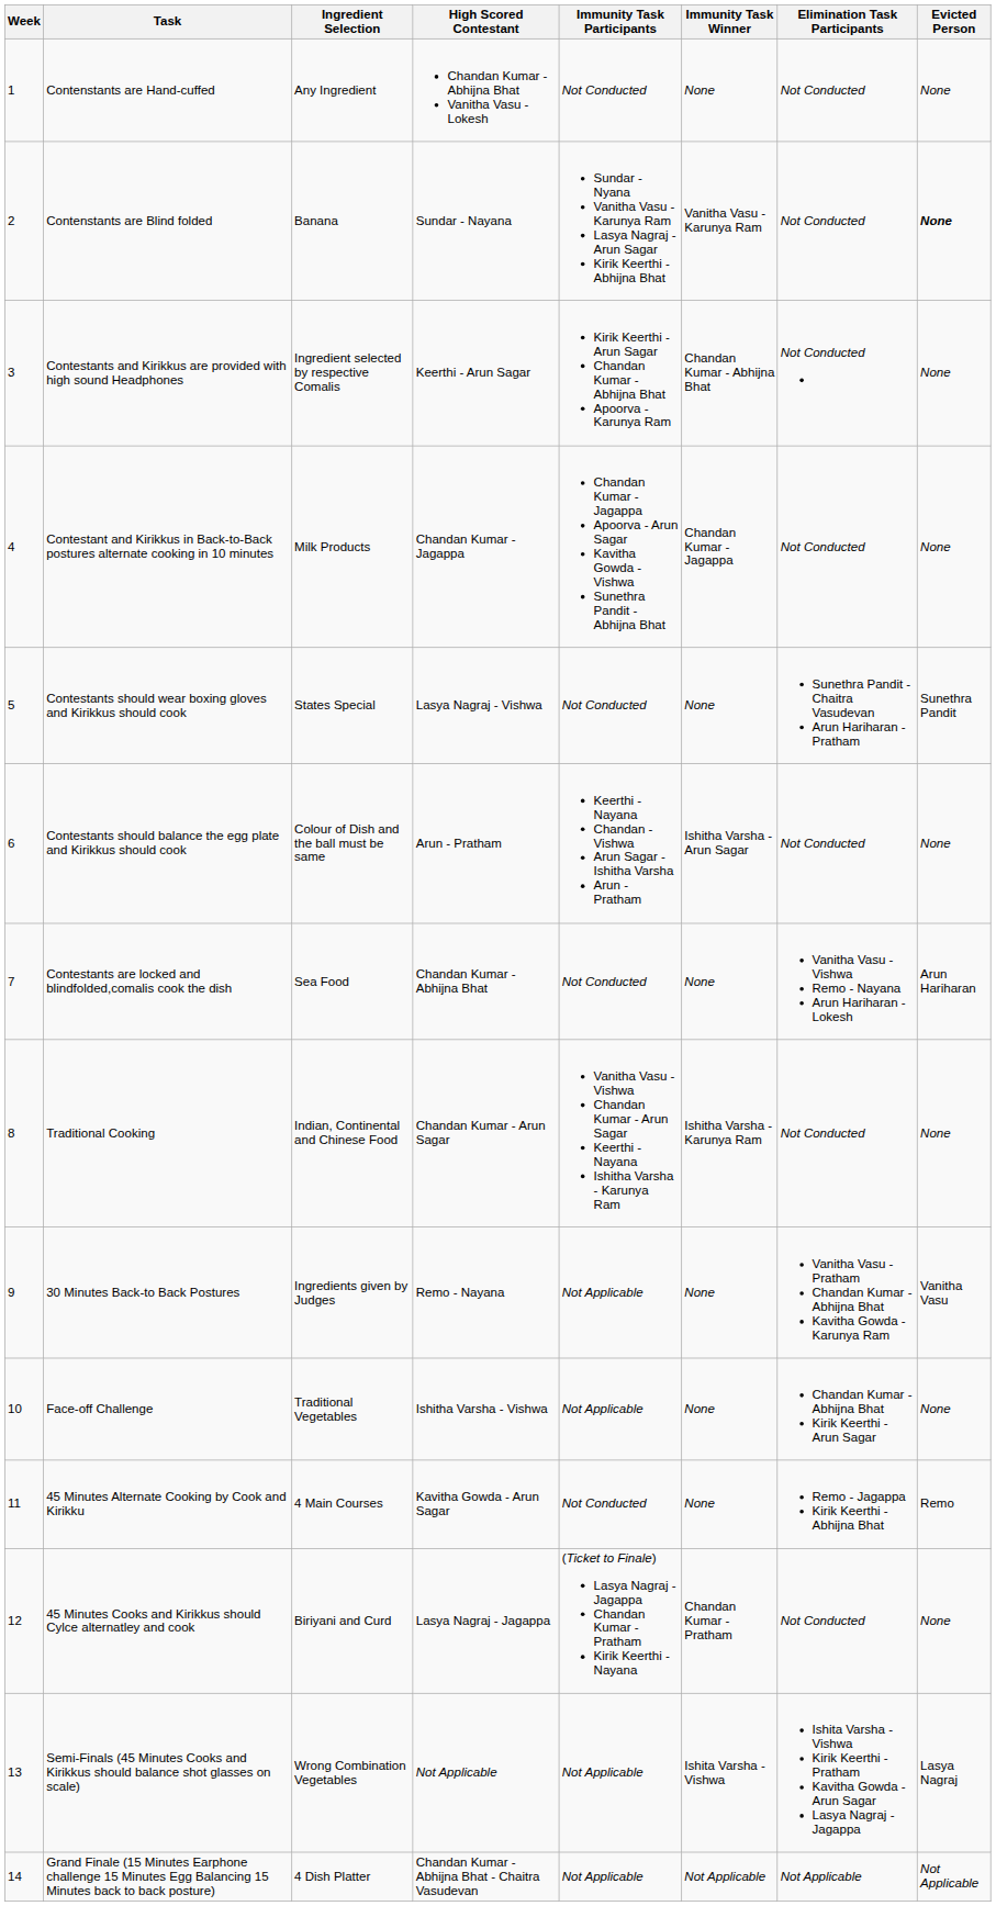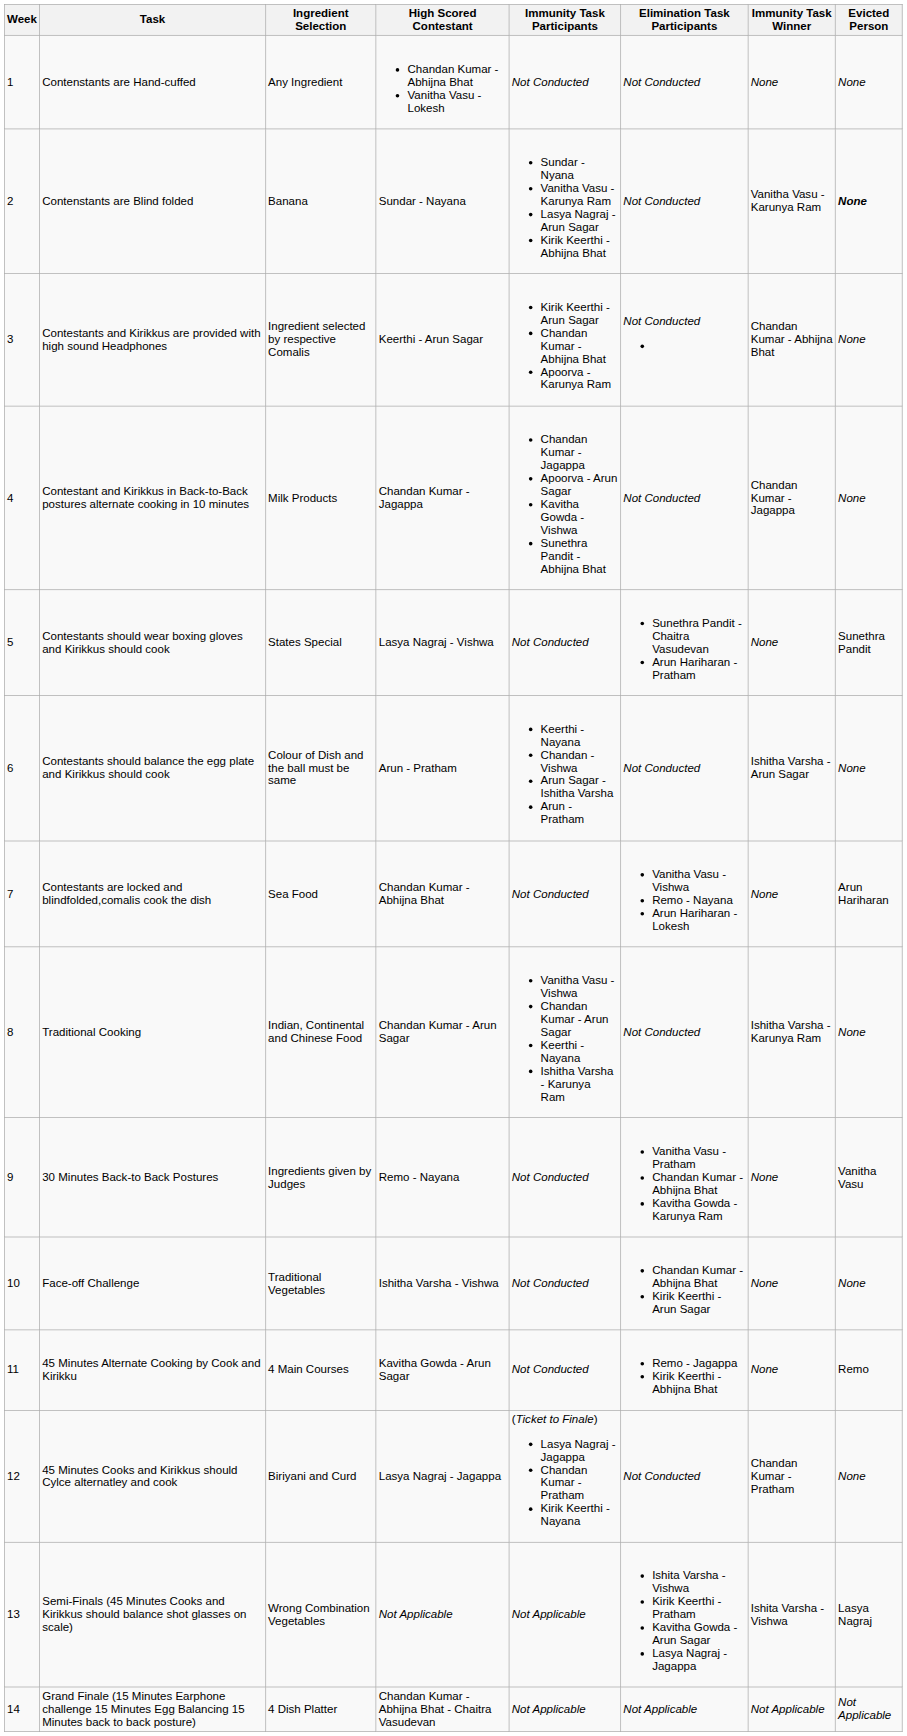 <table class="wikitable">
 <tr>
 <th>Week</th>
 <th>Task</th>
 <th>Ingredient Selection</th>
 <th>High Scored Contestant</th>
 <th>Immunity Task Participants</th>
+<th>Elimination Task Participants</th>
 <th>Immunity Task Winner</th>
-<th>Elimination Task Participants</th>
 <th>Evicted Person</th>
 </tr>
 <tr style="height:1em;">
 <td>1</td>
 <td>Contenstants are Hand-cuffed</td>
 <td>Any Ingredient</td>
 <td><br><ul><li>Chandan Kumar - Abhijna Bhat</li><li>Vanitha Vasu - Lokesh</li></ul></td>
 <td><em>Not Conducted</em></td>
+<td><em>Not Conducted</em></td>
 <td><em>None</em></td>
-<td><em>Not Conducted</em></td>
 <td><em>None</em></td>
 </tr>
 <tr style="height:1em;">
 <td>2</td>
 <td>Contenstants are Blind folded</td>
 <td>Banana</td>
 <td>Sundar - Nayana</td>
 <td><br><ul><li>Sundar - Nyana</li><li>Vanitha Vasu - Karunya Ram</li><li>Lasya Nagraj - Arun Sagar</li><li>Kirik Keerthi - Abhijna Bhat</li></ul></td>
+<td><em>Not Conducted</em></td>
 <td>Vanitha Vasu  - Karunya Ram</td>
-<td><em>Not Conducted</em></td>
 <td><strong><em>None</em></strong></td>
 </tr>
 <tr style="height:1em;">
 <td>3</td>
 <td>Contestants and Kirikkus are provided with high sound Headphones</td>
 <td>Ingredient selected by respective Comalis</td>
 <td>Keerthi - Arun Sagar</td>
 <td><br><ul><li>Kirik Keerthi - Arun Sagar</li><li>Chandan Kumar - Abhijna Bhat</li><li>Apoorva - Karunya Ram</li></ul></td>
+<td><em>Not Conducted</em><br><ul><li></li></ul></td>
 <td>Chandan Kumar - Abhijna Bhat</td>
-<td><em>Not Conducted</em><br><ul><li></li></ul></td>
 <td><em>None</em></td>
 </tr>
 <tr style="height:1em;">
 <td>4</td>
 <td>Contestant and Kirikkus in Back-to-Back postures alternate cooking in 10 minutes</td>
 <td>Milk Products</td>
 <td>Chandan Kumar - Jagappa</td>
 <td><br><ul><li>Chandan Kumar - Jagappa</li><li>Apoorva - Arun Sagar</li><li>Kavitha Gowda - Vishwa</li><li>Sunethra Pandit - Abhijna Bhat</li></ul></td>
+<td><em>Not Conducted</em></td>
 <td>Chandan Kumar - Jagappa</td>
-<td><em>Not Conducted</em></td>
 <td><em>None</em></td>
 </tr>
 <tr style="height:1em;">
 <td>5</td>
 <td>Contestants should wear boxing gloves and Kirikkus should cook</td>
 <td>States Special</td>
 <td>Lasya Nagraj - Vishwa</td>
 <td><em>Not Conducted</em></td>
+<td><br><ul><li>Sunethra Pandit - Chaitra Vasudevan</li><li>Arun Hariharan - Pratham</li></ul></td>
 <td><em>None</em></td>
-<td><br><ul><li>Sunethra Pandit - Chaitra Vasudevan</li><li>Arun Hariharan - Pratham</li></ul></td>
 <td>Sunethra Pandit</td>
 </tr>
 <tr style="height:1em;">
 <td>6</td>
 <td>Contestants should balance the egg plate and Kirikkus should cook</td>
 <td>Colour of Dish and the ball must be same</td>
 <td>Arun - Pratham</td>
 <td><br><ul><li>Keerthi - Nayana</li><li>Chandan - Vishwa</li><li>Arun Sagar - Ishitha Varsha</li><li>Arun - Pratham</li></ul></td>
+<td><em>Not Conducted</em></td>
 <td>Ishitha Varsha - Arun Sagar</td>
-<td><em>Not Conducted</em></td>
 <td><em>None</em></td>
 </tr>
 <tr style="height:1em;">
 <td>7</td>
 <td>Contestants are locked and blindfolded,comalis cook the dish</td>
 <td>Sea Food</td>
 <td>Chandan Kumar - Abhijna Bhat</td>
 <td><em>Not Conducted</em></td>
+<td><br><ul><li>Vanitha Vasu - Vishwa</li><li>Remo - Nayana</li><li>Arun Hariharan - Lokesh</li></ul></td>
 <td><em>None</em></td>
-<td><br><ul><li>Vanitha Vasu - Vishwa</li><li>Remo - Nayana</li><li>Arun Hariharan - Lokesh</li></ul></td>
 <td>Arun Hariharan</td>
 </tr>
 <tr style="height:1em;">
 <td>8</td>
 <td>Traditional Cooking</td>
 <td>Indian, Continental and Chinese Food</td>
 <td>Chandan Kumar - Arun Sagar</td>
 <td><br><ul><li>Vanitha Vasu - Vishwa</li><li>Chandan Kumar - Arun Sagar</li><li>Keerthi - Nayana</li><li>Ishitha Varsha - Karunya Ram</li></ul></td>
+<td><em>Not Conducted</em></td>
 <td>Ishitha Varsha - Karunya Ram</td>
-<td><em>Not Conducted</em></td>
 <td><em>None</em></td>
 </tr>
 <tr style="height:1em;">
 <td>9</td>
 <td>30 Minutes Back-to Back Postures</td>
 <td>Ingredients given by Judges</td>
 <td>Remo - Nayana</td>
-<td><em>Not Applicable</em></td>
+<td><em>Not Conducted</em></td>
+<td><br><ul><li>Vanitha Vasu - Pratham</li><li>Chandan Kumar - Abhijna Bhat</li><li>Kavitha Gowda - Karunya Ram</li></ul></td>
 <td><em>None</em></td>
-<td><br><ul><li>Vanitha Vasu - Pratham</li><li>Chandan Kumar - Abhijna Bhat</li><li>Kavitha Gowda - Karunya Ram</li></ul></td>
 <td>Vanitha Vasu</td>
 </tr>
 <tr style="height:1em;">
 <td>10</td>
 <td>Face-off Challenge</td>
 <td>Traditional Vegetables</td>
 <td>Ishitha Varsha - Vishwa</td>
-<td><em>Not Applicable</em></td>
+<td><em>Not Conducted</em></td>
+<td><br><ul><li>Chandan Kumar - Abhijna Bhat</li><li>Kirik Keerthi - Arun Sagar</li></ul></td>
 <td><em>None</em></td>
-<td><br><ul><li>Chandan Kumar - Abhijna Bhat</li><li>Kirik Keerthi - Arun Sagar</li></ul></td>
 <td><em>None</em></td>
 </tr>
 <tr style="height:1em;">
 <td>11</td>
 <td>45 Minutes Alternate Cooking by Cook and Kirikku</td>
 <td>4 Main Courses</td>
 <td>Kavitha Gowda - Arun Sagar</td>
 <td><em>Not Conducted</em></td>
+<td><br><ul><li>Remo - Jagappa</li><li>Kirik Keerthi - Abhijna Bhat</li></ul></td>
 <td><em>None</em></td>
-<td><br><ul><li>Remo - Jagappa</li><li>Kirik Keerthi - Abhijna Bhat</li></ul></td>
 <td>Remo</td>
 </tr>
 <tr style="height:1em;">
 <td>12</td>
 <td>45 Minutes Cooks and Kirikkus should Cylce alternatley and cook</td>
 <td>Biriyani and Curd</td>
 <td>Lasya Nagraj - Jagappa</td>
 <td>(<em>Ticket to Finale</em>)<br><ul><li>Lasya Nagraj - Jagappa</li><li>Chandan Kumar - Pratham</li><li>Kirik Keerthi - Nayana</li></ul></td>
+<td><em>Not Conducted</em></td>
 <td>Chandan Kumar - Pratham</td>
-<td><em>Not Conducted</em></td>
 <td><em>None</em></td>
 </tr>
 <tr>
 <td>13</td>
 <td>Semi-Finals (45 Minutes Cooks and Kirikkus should balance shot glasses on scale)</td>
 <td>Wrong Combination Vegetables</td>
 <td><em>Not Applicable</em></td>
 <td><em>Not Applicable</em></td>
+<td><br><ul><li>Ishita Varsha - Vishwa</li><li>Kirik Keerthi - Pratham</li><li>Kavitha Gowda - Arun Sagar</li><li>Lasya Nagraj - Jagappa</li></ul></td>
 <td>Ishita Varsha - Vishwa</td>
-<td><br><ul><li>Ishita Varsha - Vishwa</li><li>Kirik Keerthi - Pratham</li><li>Kavitha Gowda - Arun Sagar</li><li>Lasya Nagraj - Jagappa</li></ul></td>
 <td>Lasya Nagraj</td>
 </tr>
 <tr>
 <td>14</td>
 <td>Grand Finale (15 Minutes Earphone challenge 15 Minutes Egg Balancing  15 Minutes back to back posture)</td>
 <td>4 Dish Platter</td>
 <td>Chandan Kumar - Abhijna Bhat - Chaitra Vasudevan</td>
 <td><em>Not Applicable</em></td>
 <td><em>Not Applicable</em></td>
 <td><em>Not Applicable</em></td>
 <td><em>Not Applicable</em></td>
 </tr>
 </table>
